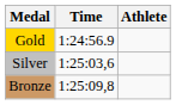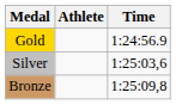 <table class="wikitable">
 <tr>
 <th>Medal</th>
+<th>Athlete</th>
 <th>Time</th>
-<th>Athlete</th>
 </tr>
 <tr>
 <td style="text-align:center;background-color:gold;">Gold</td>
+<td></td>
 <td>1:24:56.9</td>
-<td></td>
 </tr>
 <tr>
 <td style="text-align:center;background-color:silver;">Silver</td>
+<td></td>
 <td>1:25:03,6</td>
-<td></td>
 </tr>
 <tr>
 <td style="text-align:center;background-color:#CC9966;">Bronze</td>
+<td></td>
 <td>1:25:09,8</td>
-<td></td>
 </tr>
 </table>
